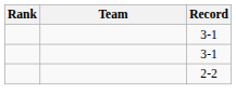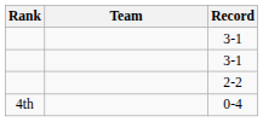 <table class=wikitable style="text-align:center;">
 <tr>
 <th>Rank</th>
 <th width=180>Team</th>
 <th>Record</th>
 </tr>
 <tr align=center>
 <td></td>
 <td align=left></td>
 <td>3-1</td>
 </tr>
 <tr align=center>
 <td></td>
 <td align=left></td>
 <td>3-1</td>
 </tr>
 <tr align=center>
 <td></td>
 <td align=left></td>
 <td>2-2</td>
 </tr>
+<tr align=center>
+<td>4th</td>
+<td align=left></td>
+<td>0-4</td>
+</tr>
 </table>
